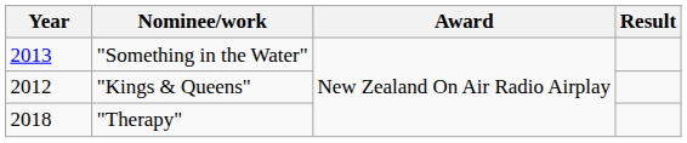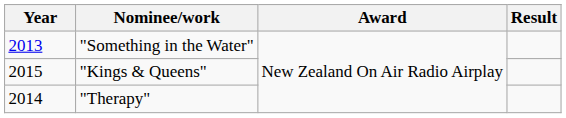 <table class="wikitable">
 <tr>
 <th style="width:60px;">Year</th>
 <th>Nominee/work</th>
 <th>Award</th>
 <th>Result</th>
 </tr>
 <tr>
 <td><a href='#'>2013</a></td>
 <td>"Something in the Water"</td>
 <td rowspan="3">New Zealand On Air Radio Airplay</td>
 <td></td>
 </tr>
 <tr>
-<td>2012</td>
+<td>2015</td>
 <td>"Kings & Queens"</td>
 <td></td>
 </tr>
 <tr>
-<td>2018</td>
+<td>2014</td>
 <td>"Therapy"</td>
 <td></td>
 </tr>
 </table>
